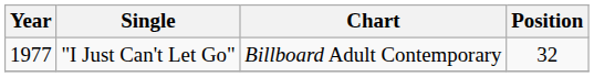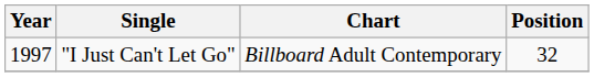 <table class="wikitable">
 <tr>
 <th>Year</th>
 <th>Single</th>
 <th>Chart</th>
 <th>Position</th>
 </tr>
 <tr>
-<td>1977</td>
+<td>1997</td>
 <td>"I Just Can't Let Go"</td>
 <td><em>Billboard</em> Adult Contemporary</td>
 <td align="center">32</td>
 </tr>
 <tr>
 </tr>
 </table>
